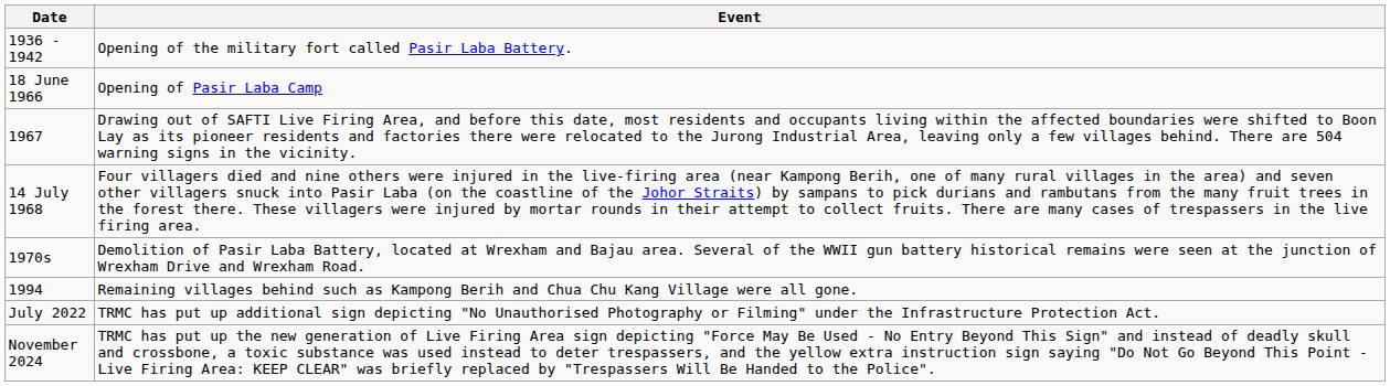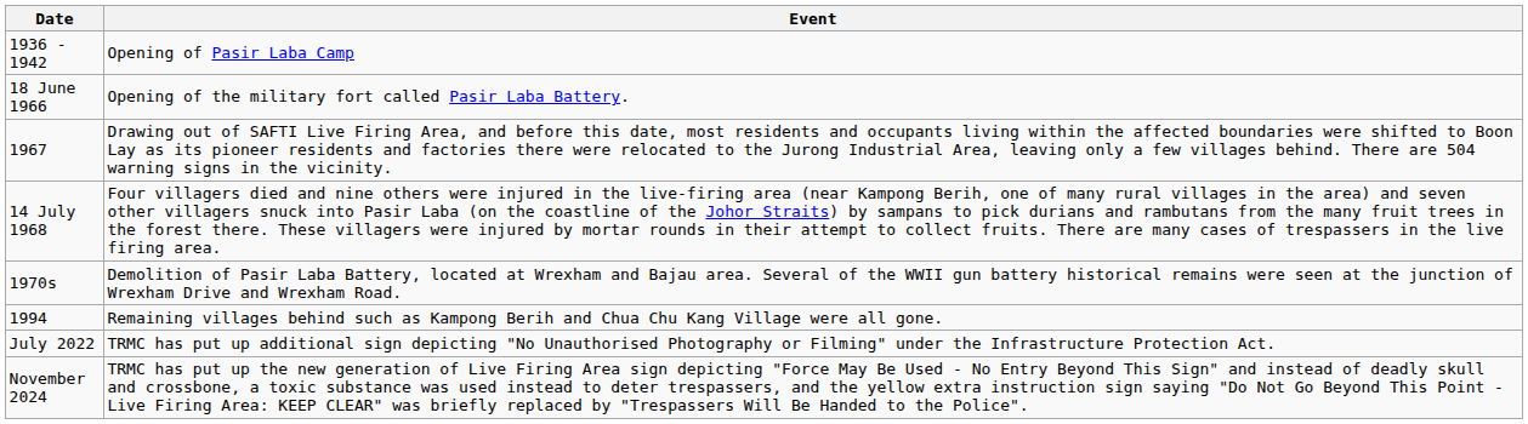 <table class="wikitable">
 <tr>
 <th>Date</th>
 <th>Event</th>
 </tr>
 <tr>
 <td>1936 - 1942</td>
-<td>Opening of the military fort called <a href='#'>Pasir Laba Battery</a>.</td>
+<td>Opening of <a href='#'>Pasir Laba Camp</a></td>
 </tr>
 <tr>
 <td>18 June 1966</td>
-<td>Opening of <a href='#'>Pasir Laba Camp</a></td>
+<td>Opening of the military fort called <a href='#'>Pasir Laba Battery</a>.</td>
 </tr>
 <tr>
 <td>1967</td>
 <td>Drawing out of SAFTI Live Firing Area, and before this date, most residents and occupants living within the affected boundaries were shifted to Boon Lay as its pioneer residents and factories there were relocated to the Jurong Industrial Area, leaving only a few villages behind. There are 504 warning signs in the vicinity.</td>
 </tr>
 <tr>
 <td>14 July 1968</td>
 <td>Four villagers died and nine others were injured in the live-firing area (near Kampong Berih, one of many rural villages in the area) and seven other villagers snuck into Pasir Laba (on the coastline of the <a href='#'>Johor Straits</a>) by sampans to pick durians and rambutans from the many fruit trees in the forest there. These villagers were injured by mortar rounds in their attempt to collect fruits. There are many cases of trespassers in the live firing area.</td>
 </tr>
 <tr>
 <td>1970s</td>
 <td>Demolition of Pasir Laba Battery, located at Wrexham and Bajau area. Several of the WWII gun battery historical remains were seen at the junction of Wrexham Drive and Wrexham Road.</td>
 </tr>
 <tr>
 <td>1994</td>
 <td>Remaining villages behind such as Kampong Berih and Chua Chu Kang Village were all gone.</td>
 </tr>
 <tr>
 <td>July 2022</td>
 <td>TRMC has put up additional sign depicting "No Unauthorised Photography or Filming" under the Infrastructure Protection Act.</td>
 </tr>
 <tr>
 <td>November 2024</td>
 <td>TRMC has put up the new generation of Live Firing Area sign depicting "Force May Be Used - No Entry Beyond This Sign" and instead of deadly skull and crossbone, a toxic substance was used instead to deter trespassers, and the yellow extra instruction sign saying "Do Not Go Beyond This Point - Live Firing Area: KEEP CLEAR" was briefly replaced by "Trespassers Will Be Handed to the Police".</td>
 </tr>
 </table>
